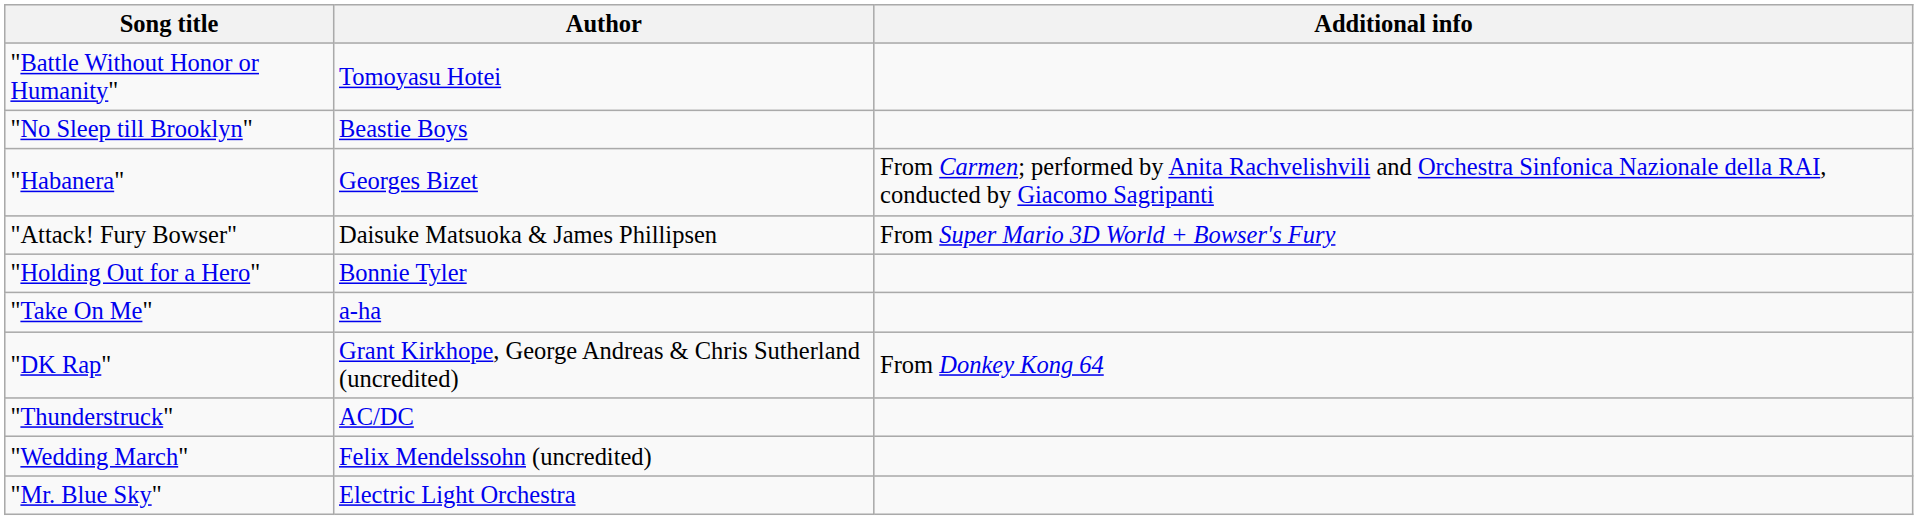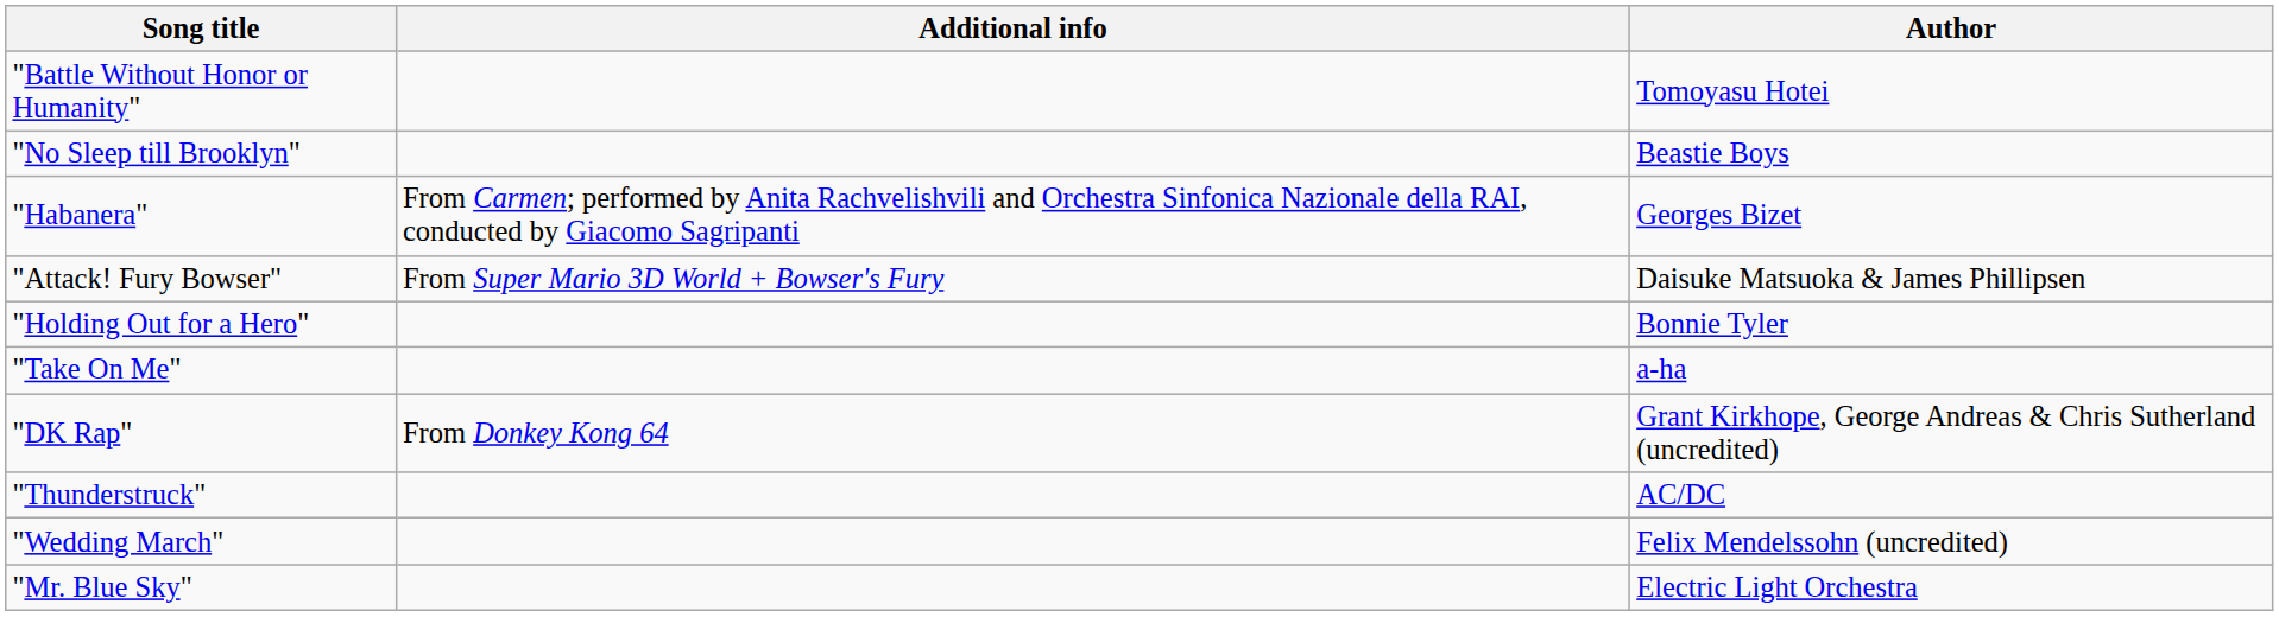 <table class="wikitable">
 <tr>
 <th>Song title</th>
+<th>Additional info</th>
 <th>Author</th>
-<th>Additional info</th>
 </tr>
 <tr>
 <td>"<a href='#'>Battle Without Honor or Humanity</a>"</td>
+<td></td>
 <td><a href='#'>Tomoyasu Hotei</a></td>
-<td></td>
 </tr>
 <tr>
 <td>"<a href='#'>No Sleep till Brooklyn</a>"</td>
+<td></td>
 <td><a href='#'>Beastie Boys</a></td>
-<td></td>
 </tr>
 <tr>
 <td>"<a href='#'>Habanera</a>"</td>
+<td>From <em><a href='#'>Carmen</a></em>; performed by <a href='#'>Anita Rachvelishvili</a> and <a href='#'>Orchestra Sinfonica Nazionale della RAI</a>, conducted by <a href='#'>Giacomo Sagripanti</a></td>
 <td><a href='#'>Georges Bizet</a></td>
-<td>From <em><a href='#'>Carmen</a></em>; performed by <a href='#'>Anita Rachvelishvili</a> and <a href='#'>Orchestra Sinfonica Nazionale della RAI</a>, conducted by <a href='#'>Giacomo Sagripanti</a></td>
 </tr>
 <tr>
 <td>"Attack! Fury Bowser"</td>
+<td>From <em><a href='#'>Super Mario 3D World + Bowser's Fury</a></em></td>
 <td>Daisuke Matsuoka & James Phillipsen</td>
-<td>From <em><a href='#'>Super Mario 3D World + Bowser's Fury</a></em></td>
 </tr>
 <tr>
 <td>"<a href='#'>Holding Out for a Hero</a>"</td>
+<td></td>
 <td><a href='#'>Bonnie Tyler</a></td>
-<td></td>
 </tr>
 <tr>
 <td>"<a href='#'>Take On Me</a>"</td>
+<td></td>
 <td><a href='#'>a-ha</a></td>
-<td></td>
 </tr>
 <tr>
 <td>"<a href='#'>DK Rap</a>"</td>
+<td>From <em><a href='#'>Donkey Kong 64</a></em></td>
 <td><a href='#'>Grant Kirkhope</a>, George Andreas & Chris Sutherland (uncredited)</td>
-<td>From <em><a href='#'>Donkey Kong 64</a></em></td>
 </tr>
 <tr>
 <td>"<a href='#'>Thunderstruck</a>"</td>
+<td></td>
 <td><a href='#'>AC/DC</a></td>
-<td></td>
 </tr>
 <tr>
 <td>"<a href='#'>Wedding March</a>"</td>
+<td></td>
 <td><a href='#'>Felix Mendelssohn</a> (uncredited)</td>
-<td></td>
 </tr>
 <tr>
 <td>"<a href='#'>Mr. Blue Sky</a>"</td>
+<td></td>
 <td><a href='#'>Electric Light Orchestra</a></td>
-<td></td>
 </tr>
 </table>
